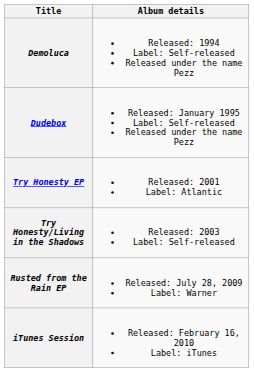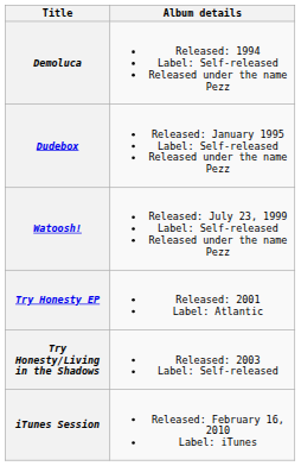 <table class="wikitable plainrowheaders" style="text-align:center;">
 <tr>
 <th scope="col" style="width:10em;">Title</th>
 <th scope="col" style="width:18em;">Album details</th>
 </tr>
 <tr>
 <th scope="row"><em>Demoluca</em></th>
 <td><br><ul><li>Released: 1994</li><li>Label: Self-released</li><li>Released under the name Pezz</li></ul></td>
 </tr>
 <tr>
 <th scope="row"><em><a href='#'>Dudebox</a></em></th>
 <td><br><ul><li>Released: January 1995</li><li>Label: Self-released</li><li>Released under the name Pezz</li></ul></td>
 </tr>
 <tr>
+<th scope="row"><em><a href='#'>Watoosh!</a></em></th>
+<td><br><ul><li>Released: July 23, 1999</li><li>Label: Self-released</li><li>Released under the name Pezz</li></ul></td>
+</tr>
+<tr>
 <th scope="row"><em><a href='#'>Try Honesty EP</a></em></th>
 <td><br><ul><li>Released: 2001</li><li>Label: Atlantic</li></ul></td>
 </tr>
 <tr>
 <th scope="row"><em>Try Honesty/Living in the Shadows</em></th>
 <td><br><ul><li>Released: 2003</li><li>Label: Self-released</li></ul></td>
 </tr>
 <tr>
-<th scope="row"><em>Rusted from the Rain EP</em></th>
-<td><br><ul><li>Released: July 28, 2009</li><li>Label: Warner</li></ul></td>
-</tr>
-<tr>
 <th scope="row"><em>iTunes Session</em></th>
 <td><br><ul><li>Released: February 16, 2010</li><li>Label: iTunes</li></ul></td>
 </tr>
 </table>
